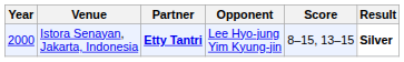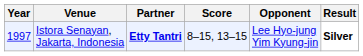 <table class="sortable wikitable" style="font-size: 90%;">
 <tr>
 <th>Year</th>
 <th>Venue</th>
 <th>Partner</th>
+<th>Score</th>
 <th>Opponent</th>
-<th>Score</th>
 <th>Result</th>
 </tr>
 <tr style="background:#ECF2FF">
-<td align="center"><a href='#'>2000</a></td>
+<td align="center"><a href='#'>1997</a></td>
 <td align="left"><a href='#'>Istora Senayan</a>,<br><a href='#'>Jakarta, Indonesia</a></td>
 <td align="left"><strong> <a href='#'>Etty Tantri</a></strong></td>
+<td align="left">8–15, 13–15</td>
 <td align="left"> <a href='#'>Lee Hyo-jung</a> <br>  <a href='#'>Yim Kyung-jin</a></td>
-<td align="left">8–15, 13–15</td>
 <td style="text-align:left; background:white"> <strong>Silver</strong></td>
 </tr>
 </table>
